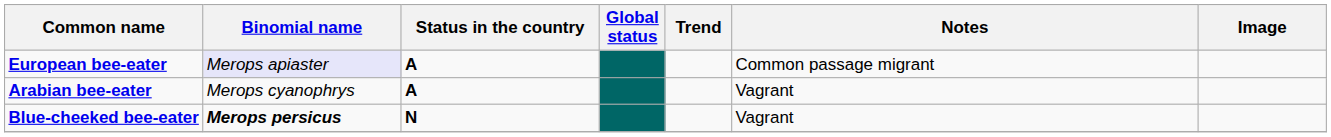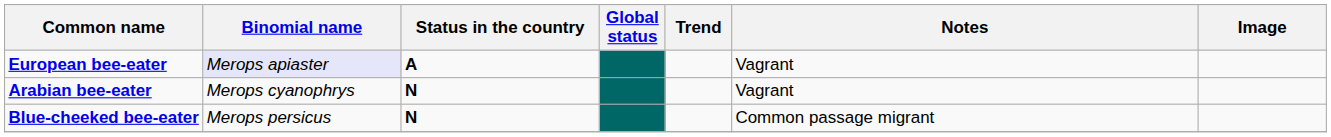 <table class="wikitable sortable">
 <tr>
 <th width="15%">Common name</th>
 <th width="15%"><a href='#'>Binomial name</a></th>
 <th data-sort-type="number" width="15%">Status in the country</th>
 <th width="5%"><a href='#'>Global status</a></th>
 <th width="5%">Trend</th>
 <th class="unsortable">Notes</th>
 <th class="unsortable">Image</th>
 </tr>
 <tr>
 <td><strong><a href='#'>European bee-eater</a></strong></td>
 <td style="background: lavender;"><em>Merops apiaster</em></td>
 <td><strong>A</strong></td>
 <td align=center style="background: #006666"></td>
 <td align=center></td>
-<td>Common passage migrant</td>
+<td>Vagrant</td>
 <td></td>
 </tr>
 <tr>
 <td><strong><a href='#'>Arabian bee-eater</a></strong></td>
 <td><em>Merops cyanophrys</em></td>
-<td><strong>A</strong></td>
+<td><strong>N</strong></td>
 <td align=center style="background: #006666"></td>
 <td align=center></td>
 <td>Vagrant</td>
 <td></td>
 </tr>
 <tr>
 <td><strong><a href='#'>Blue-cheeked bee-eater</a></strong></td>
-<td><strong><em>Merops persicus</em></strong></td>
+<td><em>Merops persicus</em></td>
 <td><strong>N</strong></td>
 <td align=center style="background: #006666"></td>
 <td align=center></td>
-<td>Vagrant</td>
+<td>Common passage migrant</td>
 <td></td>
 </tr>
 <tr>
 </tr>
 </table>
